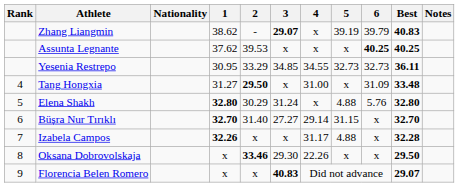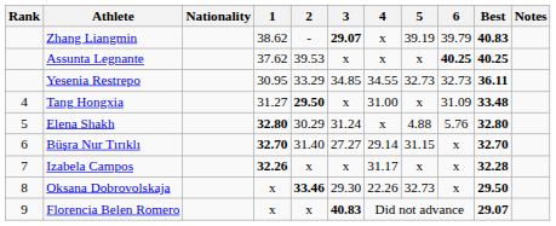 <table class="wikitable sortable" style="text-align:center">
 <tr>
 <th>Rank</th>
 <th>Athlete</th>
 <th>Nationality</th>
 <th>1</th>
 <th>2</th>
 <th>3</th>
 <th>4</th>
 <th>5</th>
 <th>6</th>
 <th>Best</th>
 <th>Notes</th>
 </tr>
 <tr>
 <td></td>
 <td style="text-align:left;"><a href='#'>Zhang Liangmin</a></td>
 <td align="left"></td>
 <td>38.62</td>
 <td>-</td>
 <td><strong>29.07</strong></td>
 <td>x</td>
 <td>39.19</td>
 <td>39.79</td>
 <td><strong>40.83</strong></td>
 <td><strong></strong></td>
 </tr>
 <tr>
 <td></td>
 <td style="text-align:left;"><a href='#'>Assunta Legnante</a></td>
 <td align="left"></td>
 <td>37.62</td>
 <td>39.53</td>
 <td>x</td>
 <td>x</td>
 <td>x</td>
 <td><strong>40.25</strong></td>
 <td><strong>40.25</strong></td>
 <td></td>
 </tr>
 <tr>
 <td></td>
 <td style="text-align:left;"><a href='#'>Yesenia Restrepo</a></td>
 <td align="left"></td>
 <td>30.95</td>
 <td>33.29</td>
 <td>34.85</td>
 <td>34.55</td>
 <td>32.73</td>
 <td>32.73</td>
 <td><strong>36.11</strong></td>
 <td></td>
 </tr>
 <tr>
 <td>4</td>
 <td style="text-align:left;"><a href='#'>Tang Hongxia</a></td>
 <td align="left"></td>
 <td>31.27</td>
 <td><strong>29.50</strong></td>
 <td>x</td>
 <td>31.00</td>
 <td>x</td>
 <td>31.09</td>
 <td><strong>33.48</strong></td>
 <td></td>
 </tr>
 <tr>
 <td>5</td>
 <td style="text-align:left;"><a href='#'>Elena Shakh</a></td>
 <td align="left"></td>
 <td><strong>32.80</strong></td>
 <td>30.29</td>
 <td>31.24</td>
 <td>x</td>
 <td>4.88</td>
 <td>5.76</td>
 <td><strong>32.80</strong></td>
 <td></td>
 </tr>
 <tr>
 <td>6</td>
 <td style="text-align:left;"><a href='#'>Büşra Nur Tırıklı</a></td>
 <td align="left"></td>
 <td><strong>32.70</strong></td>
 <td>31.40</td>
 <td>27.27</td>
 <td>29.14</td>
 <td>31.15</td>
 <td>x</td>
 <td><strong>32.70</strong></td>
 <td></td>
 </tr>
 <tr>
 <td>7</td>
 <td style="text-align:left;"><a href='#'>Izabela Campos</a></td>
 <td align="left"></td>
 <td><strong>32.26</strong></td>
 <td>x</td>
 <td>x</td>
 <td>31.17</td>
-<td>4.88</td>
+<td>x</td>
 <td>x</td>
 <td><strong>32.28</strong></td>
 <td></td>
 </tr>
 <tr>
 <td>8</td>
 <td style="text-align:left;"><a href='#'>Oksana Dobrovolskaja</a></td>
 <td align="left"></td>
 <td>x</td>
 <td><strong>33.46</strong></td>
 <td>29.30</td>
 <td>22.26</td>
-<td>x</td>
+<td>32.73</td>
 <td>x</td>
 <td><strong>29.50</strong></td>
 <td></td>
 </tr>
 <tr>
 <td>9</td>
 <td style="text-align:left;"><a href='#'>Florencia Belen Romero</a></td>
 <td style="text-align:left;"></td>
 <td>x</td>
 <td>x</td>
 <td><strong>40.83</strong></td>
 <td colspan="3">Did not advance</td>
 <td><strong>29.07</strong></td>
 <td></td>
 </tr>
 </table>
